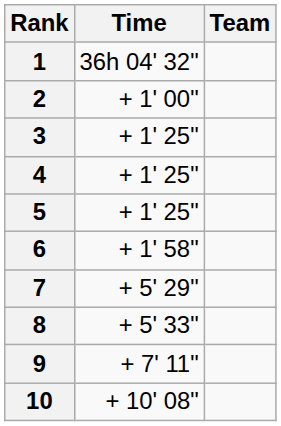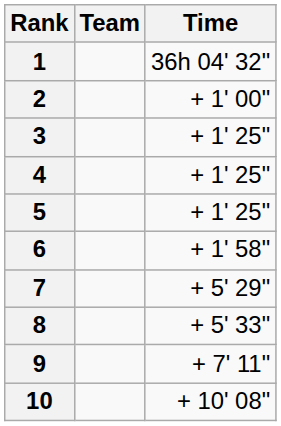 <table class="wikitable">
 <tr>
 <th scope="col">Rank</th>
+<th scope="col">Team</th>
 <th scope="col">Time</th>
-<th scope="col">Team</th>
 </tr>
 <tr>
 <th scope="row">1</th>
+<td> </td>
 <td align="right">36h 04' 32"</td>
-<td> </td>
 </tr>
 <tr>
 <th scope="row">2</th>
+<td> </td>
 <td align="right">+ 1' 00"</td>
-<td> </td>
 </tr>
 <tr>
 <th scope="row">3</th>
+<td> </td>
 <td align="right">+ 1' 25"</td>
-<td> </td>
 </tr>
 <tr>
 <th scope="row">4</th>
+<td> </td>
 <td align="right">+ 1' 25"</td>
-<td> </td>
 </tr>
 <tr>
 <th scope="row">5</th>
+<td> </td>
 <td align="right">+ 1' 25"</td>
-<td> </td>
 </tr>
 <tr>
 <th scope="row">6</th>
+<td> </td>
 <td align="right">+ 1' 58"</td>
-<td> </td>
 </tr>
 <tr>
 <th scope="row">7</th>
+<td> </td>
 <td align="right">+ 5' 29"</td>
-<td> </td>
 </tr>
 <tr>
 <th scope="row">8</th>
+<td> </td>
 <td align="right">+ 5' 33"</td>
-<td> </td>
 </tr>
 <tr>
 <th scope="row">9</th>
+<td> </td>
 <td align="right">+ 7' 11"</td>
-<td> </td>
 </tr>
 <tr>
 <th scope="row">10</th>
+<td> </td>
 <td align="right">+ 10' 08"</td>
-<td> </td>
 </tr>
 </table>
